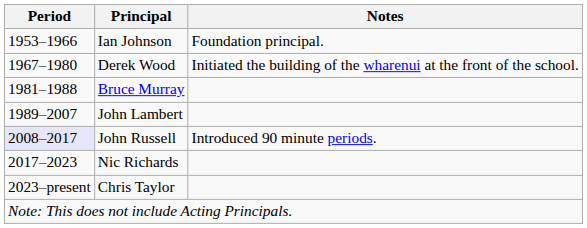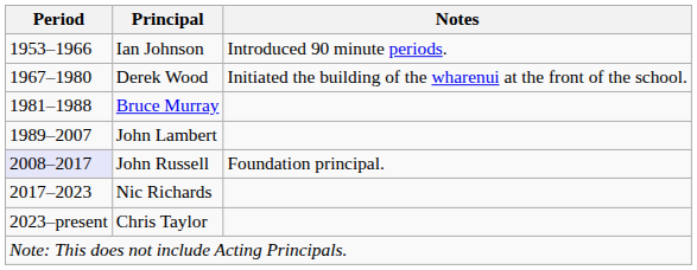 <table class="wikitable">
 <tr>
 <th>Period</th>
 <th>Principal</th>
 <th>Notes</th>
 </tr>
 <tr>
 <td>1953–1966</td>
 <td>Ian Johnson</td>
-<td>Foundation principal.</td>
+<td>Introduced 90 minute <a href='#'>periods</a>.</td>
 </tr>
 <tr>
 <td>1967–1980</td>
 <td>Derek Wood</td>
 <td>Initiated the building of the <a href='#'>wharenui</a> at the front of the school.</td>
 </tr>
 <tr>
 <td>1981–1988</td>
 <td><a href='#'>Bruce Murray</a></td>
 <td></td>
 </tr>
 <tr>
 <td>1989–2007</td>
 <td>John Lambert</td>
 <td></td>
 </tr>
 <tr>
 <td style="background: lavender;">2008–2017</td>
 <td>John Russell</td>
-<td>Introduced 90 minute <a href='#'>periods</a>.</td>
+<td>Foundation principal.</td>
 </tr>
 <tr>
 <td>2017–2023</td>
 <td>Nic Richards</td>
 <td></td>
 </tr>
 <tr>
 <td>2023–present</td>
 <td>Chris Taylor</td>
 <td></td>
 </tr>
 <tr>
 <td colspan="3"><em>Note: This does not include Acting Principals.</em></td>
 </tr>
 </table>
